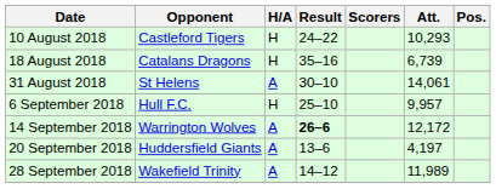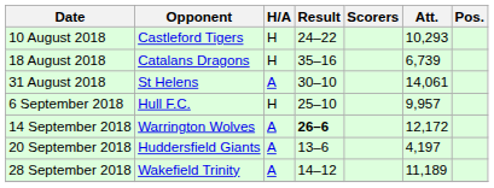 <table class="wikitable" style="font-size:85%;">
 <tr>
 <th>Date</th>
 <th>Opponent</th>
 <th>H/A</th>
 <th>Result</th>
 <th>Scorers</th>
 <th>Att.</th>
 <th>Pos.</th>
 </tr>
 <tr style="background:#ddffdd;">
 <td>10 August 2018</td>
 <td> <a href='#'>Castleford Tigers</a></td>
 <td>H</td>
 <td>24–22</td>
 <td></td>
 <td>10,293</td>
 <td></td>
 </tr>
 <tr style="background:#ddffdd;">
 <td>18 August 2018</td>
 <td> <a href='#'>Catalans Dragons</a></td>
 <td>H</td>
 <td>35–16</td>
 <td></td>
 <td>6,739</td>
 <td></td>
 </tr>
 <tr style="background:#ddffdd;">
 <td>31 August 2018</td>
 <td> <a href='#'>St Helens</a></td>
 <td><a href='#'>A</a></td>
 <td>30–10</td>
 <td></td>
 <td>14,061</td>
 <td></td>
 </tr>
 <tr style="background:#ddffdd;">
 <td>6 September 2018</td>
 <td> <a href='#'>Hull F.C.</a></td>
 <td>H</td>
 <td>25–10</td>
 <td></td>
 <td>9,957</td>
 <td></td>
 </tr>
 <tr style="background:#ddffdd;">
 <td>14 September 2018</td>
 <td> <a href='#'>Warrington Wolves</a></td>
 <td><a href='#'>A</a></td>
 <td><strong>26–6</strong></td>
 <td></td>
 <td>12,172</td>
 <td></td>
 </tr>
 <tr style="background:#ddffdd;">
 <td>20 September 2018</td>
 <td> <a href='#'>Huddersfield Giants</a></td>
 <td><a href='#'>A</a></td>
 <td>13–6</td>
 <td></td>
 <td>4,197</td>
 <td></td>
 </tr>
 <tr style="background:#ddffdd;">
 <td>28 September 2018</td>
 <td> <a href='#'>Wakefield Trinity</a></td>
 <td><a href='#'>A</a></td>
 <td>14–12</td>
 <td></td>
-<td>11,989</td>
+<td>11,189</td>
 <td></td>
 </tr>
 <tr>
 </tr>
 </table>
